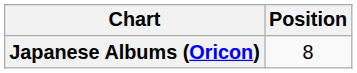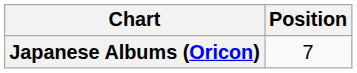 <table class="wikitable plainrowheaders">
 <tr>
 <th>Chart</th>
 <th>Position</th>
 </tr>
 <tr>
 <th scope="row">Japanese Albums (<a href='#'>Oricon</a>)</th>
-<td style="text-align:center;">8</td>
+<td style="text-align:center;">7</td>
 </tr>
 </table>
